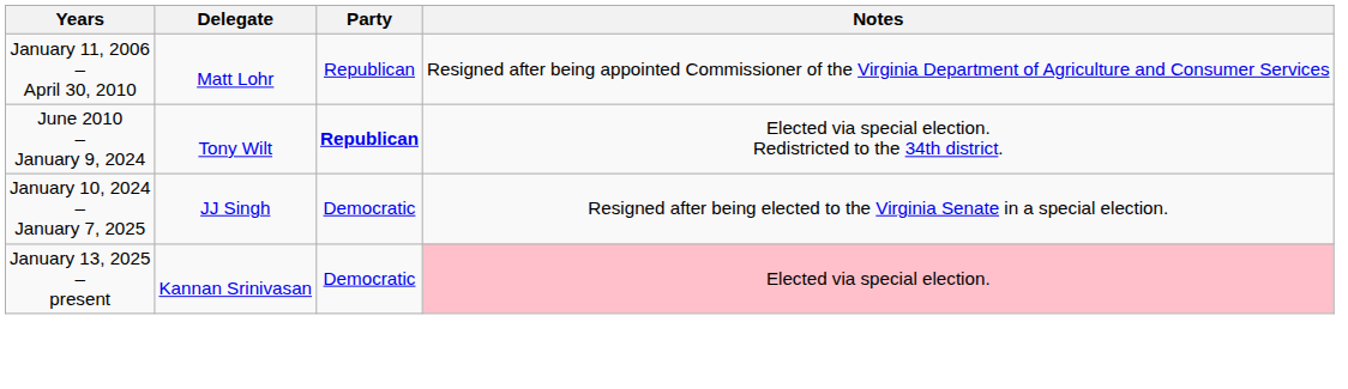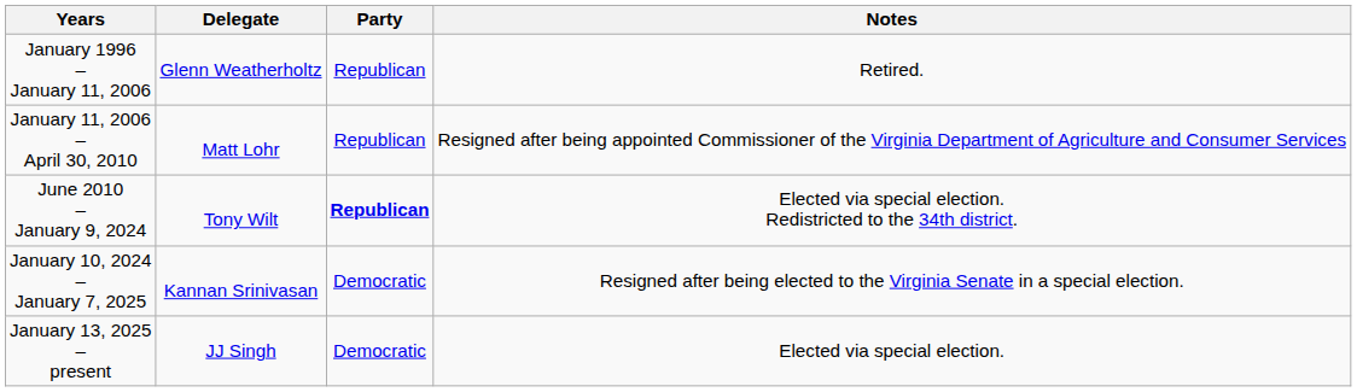 <table class=wikitable style="text-align:center">
 <tr valign=bottom>
 <th>Years</th>
 <th>Delegate</th>
 <th>Party</th>
 <th>Notes</th>
+</tr>
+<tr>
+<td nowrap><span>January 1996</span><br>–<br><span>January 11, 2006</span></td>
+<td><a href='#'>Glenn Weatherholtz</a></td>
+<td><a href='#'>Republican</a></td>
+<td>Retired.</td>
 </tr>
 <tr>
 <td nowrap><span>January 11, 2006</span><br>–<br><span>April 30, 2010</span></td>
 <td><br><a href='#'>Matt Lohr</a></td>
 <td><a href='#'>Republican</a></td>
 <td>Resigned after being appointed Commissioner of the <a href='#'>Virginia Department of Agriculture and Consumer Services</a></td>
 </tr>
 <tr>
 <td nowrap><span>June 2010</span><br>–<br><span>January 9, 2024</span></td>
 <td><br><a href='#'>Tony Wilt</a></td>
 <td><strong><a href='#'>Republican</a></strong></td>
 <td>Elected via special election.<br>Redistricted to the <a href='#'>34th district</a>.</td>
 </tr>
 <tr>
 <td nowrap><span>January 10, 2024</span><br>–<br><span>January 7, 2025</span></td>
-<td><a href='#'>JJ Singh</a></td>
+<td><br><a href='#'>Kannan Srinivasan</a></td>
 <td><a href='#'>Democratic</a></td>
 <td>Resigned after being elected to the <a href='#'>Virginia Senate</a> in a special election.</td>
 </tr>
 <tr>
 <td nowrap><span>January 13, 2025</span><br>–<br><span>present</span></td>
-<td><br><a href='#'>Kannan Srinivasan</a></td>
+<td><a href='#'>JJ Singh</a></td>
 <td><a href='#'>Democratic</a></td>
-<td style="background: pink;">Elected via special election.</td>
+<td>Elected via special election.</td>
 </tr>
 </table>
